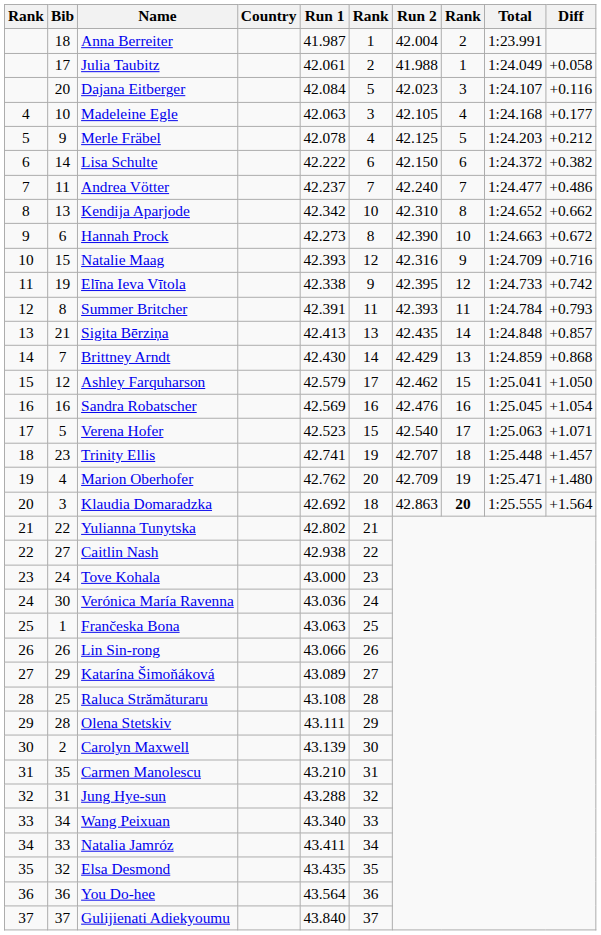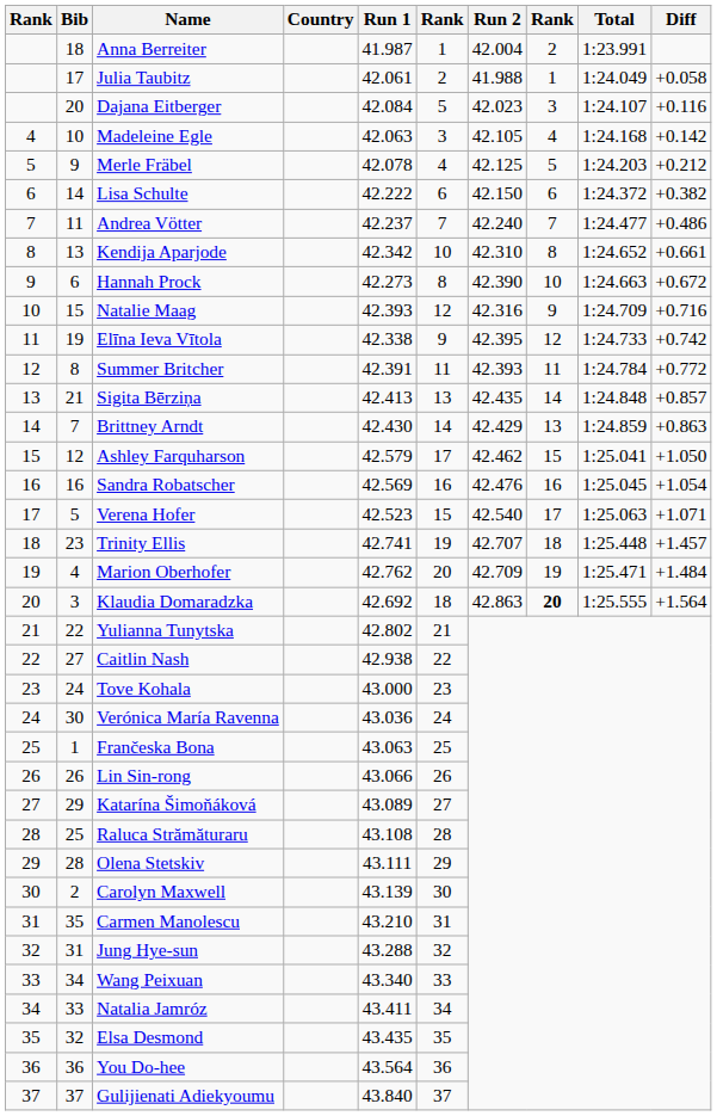 <table class="wikitable sortable" style="text-align:center">
 <tr>
 <th>Rank</th>
 <th>Bib</th>
 <th>Name</th>
 <th>Country</th>
 <th>Run 1</th>
 <th>Rank</th>
 <th>Run 2</th>
 <th>Rank</th>
 <th>Total</th>
 <th>Diff</th>
 </tr>
 <tr>
 <td></td>
 <td>18</td>
 <td align=left><a href='#'>Anna Berreiter</a></td>
 <td align=left></td>
 <td>41.987</td>
 <td>1</td>
 <td>42.004</td>
 <td>2</td>
 <td>1:23.991</td>
 <td></td>
 </tr>
 <tr>
 <td></td>
 <td>17</td>
 <td align=left><a href='#'>Julia Taubitz</a></td>
 <td align=left></td>
 <td>42.061</td>
 <td>2</td>
 <td>41.988</td>
 <td>1</td>
 <td>1:24.049</td>
 <td>+0.058</td>
 </tr>
 <tr>
 <td></td>
 <td>20</td>
 <td align=left><a href='#'>Dajana Eitberger</a></td>
 <td align=left></td>
 <td>42.084</td>
 <td>5</td>
 <td>42.023</td>
 <td>3</td>
 <td>1:24.107</td>
 <td>+0.116</td>
 </tr>
 <tr>
 <td>4</td>
 <td>10</td>
 <td align=left><a href='#'>Madeleine Egle</a></td>
 <td align=left></td>
 <td>42.063</td>
 <td>3</td>
 <td>42.105</td>
 <td>4</td>
 <td>1:24.168</td>
-<td>+0.177</td>
+<td>+0.142</td>
 </tr>
 <tr>
 <td>5</td>
 <td>9</td>
 <td align=left><a href='#'>Merle Fräbel</a></td>
 <td align=left></td>
 <td>42.078</td>
 <td>4</td>
 <td>42.125</td>
 <td>5</td>
 <td>1:24.203</td>
 <td>+0.212</td>
 </tr>
 <tr>
 <td>6</td>
 <td>14</td>
 <td align=left><a href='#'>Lisa Schulte</a></td>
 <td align=left></td>
 <td>42.222</td>
 <td>6</td>
 <td>42.150</td>
 <td>6</td>
 <td>1:24.372</td>
 <td>+0.382</td>
 </tr>
 <tr>
 <td>7</td>
 <td>11</td>
 <td align=left><a href='#'>Andrea Vötter</a></td>
 <td align=left></td>
 <td>42.237</td>
 <td>7</td>
 <td>42.240</td>
 <td>7</td>
 <td>1:24.477</td>
 <td>+0.486</td>
 </tr>
 <tr>
 <td>8</td>
 <td>13</td>
 <td align=left><a href='#'>Kendija Aparjode</a></td>
 <td align=left></td>
 <td>42.342</td>
 <td>10</td>
 <td>42.310</td>
 <td>8</td>
 <td>1:24.652</td>
-<td>+0.662</td>
+<td>+0.661</td>
 </tr>
 <tr>
 <td>9</td>
 <td>6</td>
 <td align=left><a href='#'>Hannah Prock</a></td>
 <td align=left></td>
 <td>42.273</td>
 <td>8</td>
 <td>42.390</td>
 <td>10</td>
 <td>1:24.663</td>
 <td>+0.672</td>
 </tr>
 <tr>
 <td>10</td>
 <td>15</td>
 <td align=left><a href='#'>Natalie Maag</a></td>
 <td align=left></td>
 <td>42.393</td>
 <td>12</td>
 <td>42.316</td>
 <td>9</td>
 <td>1:24.709</td>
 <td>+0.716</td>
 </tr>
 <tr>
 <td>11</td>
 <td>19</td>
 <td align=left><a href='#'>Elīna Ieva Vītola</a></td>
 <td align=left></td>
 <td>42.338</td>
 <td>9</td>
 <td>42.395</td>
 <td>12</td>
 <td>1:24.733</td>
 <td>+0.742</td>
 </tr>
 <tr>
 <td>12</td>
 <td>8</td>
 <td align=left><a href='#'>Summer Britcher</a></td>
 <td align=left></td>
 <td>42.391</td>
 <td>11</td>
 <td>42.393</td>
 <td>11</td>
 <td>1:24.784</td>
-<td>+0.793</td>
+<td>+0.772</td>
 </tr>
 <tr>
 <td>13</td>
 <td>21</td>
 <td align=left><a href='#'>Sigita Bērziņa</a></td>
 <td align=left></td>
 <td>42.413</td>
 <td>13</td>
 <td>42.435</td>
 <td>14</td>
 <td>1:24.848</td>
 <td>+0.857</td>
 </tr>
 <tr>
 <td>14</td>
 <td>7</td>
 <td align=left><a href='#'>Brittney Arndt</a></td>
 <td align=left></td>
 <td>42.430</td>
 <td>14</td>
 <td>42.429</td>
 <td>13</td>
 <td>1:24.859</td>
-<td>+0.868</td>
+<td>+0.863</td>
 </tr>
 <tr>
 <td>15</td>
 <td>12</td>
 <td align=left><a href='#'>Ashley Farquharson</a></td>
 <td align=left></td>
 <td>42.579</td>
 <td>17</td>
 <td>42.462</td>
 <td>15</td>
 <td>1:25.041</td>
 <td>+1.050</td>
 </tr>
 <tr>
 <td>16</td>
 <td>16</td>
 <td align=left><a href='#'>Sandra Robatscher</a></td>
 <td align=left></td>
 <td>42.569</td>
 <td>16</td>
 <td>42.476</td>
 <td>16</td>
 <td>1:25.045</td>
 <td>+1.054</td>
 </tr>
 <tr>
 <td>17</td>
 <td>5</td>
 <td align=left><a href='#'>Verena Hofer</a></td>
 <td align=left></td>
 <td>42.523</td>
 <td>15</td>
 <td>42.540</td>
 <td>17</td>
 <td>1:25.063</td>
 <td>+1.071</td>
 </tr>
 <tr>
 <td>18</td>
 <td>23</td>
 <td align=left><a href='#'>Trinity Ellis</a></td>
 <td align=left></td>
 <td>42.741</td>
 <td>19</td>
 <td>42.707</td>
 <td>18</td>
 <td>1:25.448</td>
 <td>+1.457</td>
 </tr>
 <tr>
 <td>19</td>
 <td>4</td>
 <td align=left><a href='#'>Marion Oberhofer</a></td>
 <td align=left></td>
 <td>42.762</td>
 <td>20</td>
 <td>42.709</td>
 <td>19</td>
 <td>1:25.471</td>
-<td>+1.480</td>
+<td>+1.484</td>
 </tr>
 <tr>
 <td>20</td>
 <td>3</td>
 <td align=left><a href='#'>Klaudia Domaradzka</a></td>
 <td align=left></td>
 <td>42.692</td>
 <td>18</td>
 <td>42.863</td>
 <td><strong>20</strong></td>
 <td>1:25.555</td>
 <td>+1.564</td>
 </tr>
 <tr>
 <td>21</td>
 <td>22</td>
 <td align=left><a href='#'>Yulianna Tunytska</a></td>
 <td align=left></td>
 <td>42.802</td>
 <td>21</td>
 <td colspan=4 rowspan=17></td>
 </tr>
 <tr>
 <td>22</td>
 <td>27</td>
 <td align=left><a href='#'>Caitlin Nash</a></td>
 <td align=left></td>
 <td>42.938</td>
 <td>22</td>
 </tr>
 <tr>
 <td>23</td>
 <td>24</td>
 <td align=left><a href='#'>Tove Kohala</a></td>
 <td align=left></td>
 <td>43.000</td>
 <td>23</td>
 </tr>
 <tr>
 <td>24</td>
 <td>30</td>
 <td align=left><a href='#'>Verónica María Ravenna</a></td>
 <td align=left></td>
 <td>43.036</td>
 <td>24</td>
 </tr>
 <tr>
 <td>25</td>
 <td>1</td>
 <td align=left><a href='#'>Frančeska Bona</a></td>
 <td align=left></td>
 <td>43.063</td>
 <td>25</td>
 </tr>
 <tr>
 <td>26</td>
 <td>26</td>
 <td align=left><a href='#'>Lin Sin-rong</a></td>
 <td align=left></td>
 <td>43.066</td>
 <td>26</td>
 </tr>
 <tr>
 <td>27</td>
 <td>29</td>
 <td align=left><a href='#'>Katarína Šimoňáková</a></td>
 <td align=left></td>
 <td>43.089</td>
 <td>27</td>
 </tr>
 <tr>
 <td>28</td>
 <td>25</td>
 <td align=left><a href='#'>Raluca Strămăturaru</a></td>
 <td align=left></td>
 <td>43.108</td>
 <td>28</td>
 </tr>
 <tr>
 <td>29</td>
 <td>28</td>
 <td align=left><a href='#'>Olena Stetskiv</a></td>
 <td align=left></td>
 <td>43.111</td>
 <td>29</td>
 </tr>
 <tr>
 <td>30</td>
 <td>2</td>
 <td align=left><a href='#'>Carolyn Maxwell</a></td>
 <td align=left></td>
 <td>43.139</td>
 <td>30</td>
 </tr>
 <tr>
 <td>31</td>
 <td>35</td>
 <td align=left><a href='#'>Carmen Manolescu</a></td>
 <td align=left></td>
 <td>43.210</td>
 <td>31</td>
 </tr>
 <tr>
 <td>32</td>
 <td>31</td>
 <td align=left><a href='#'>Jung Hye-sun</a></td>
 <td align=left></td>
 <td>43.288</td>
 <td>32</td>
 </tr>
 <tr>
 <td>33</td>
 <td>34</td>
 <td align=left><a href='#'>Wang Peixuan</a></td>
 <td align=left></td>
 <td>43.340</td>
 <td>33</td>
 </tr>
 <tr>
 <td>34</td>
 <td>33</td>
 <td align=left><a href='#'>Natalia Jamróz</a></td>
 <td align=left></td>
 <td>43.411</td>
 <td>34</td>
 </tr>
 <tr>
 <td>35</td>
 <td>32</td>
 <td align=left><a href='#'>Elsa Desmond</a></td>
 <td align=left></td>
 <td>43.435</td>
 <td>35</td>
 </tr>
 <tr>
 <td>36</td>
 <td>36</td>
 <td align=left><a href='#'>You Do-hee</a></td>
 <td align=left></td>
 <td>43.564</td>
 <td>36</td>
 </tr>
 <tr>
 <td>37</td>
 <td>37</td>
 <td align=left><a href='#'>Gulijienati Adiekyoumu</a></td>
 <td align=left></td>
 <td>43.840</td>
 <td>37</td>
 </tr>
 </table>
